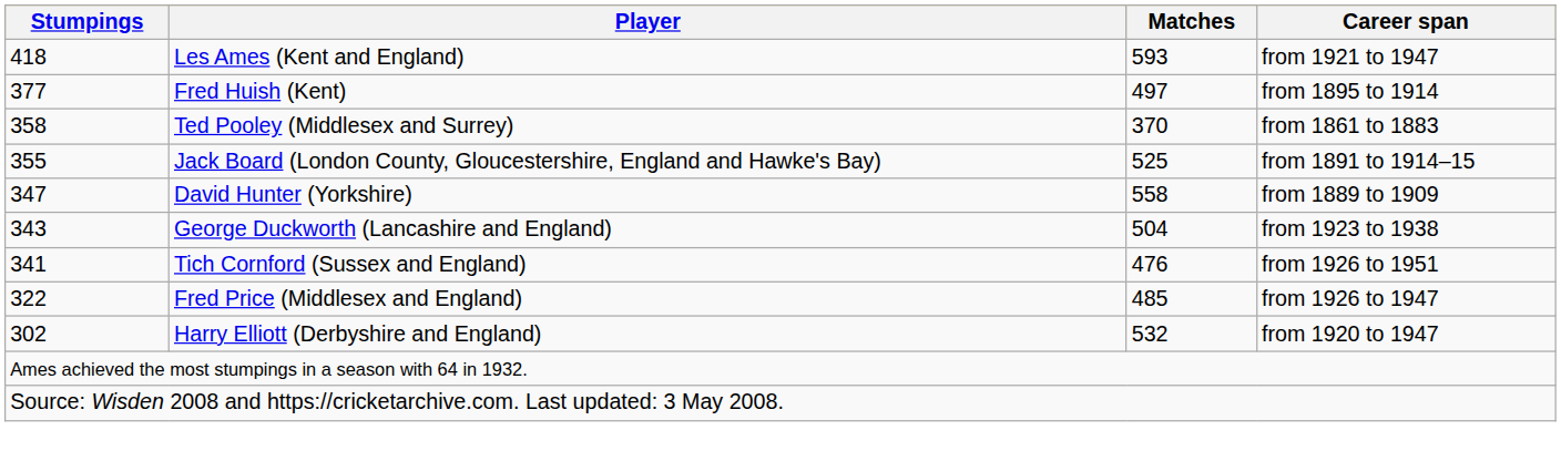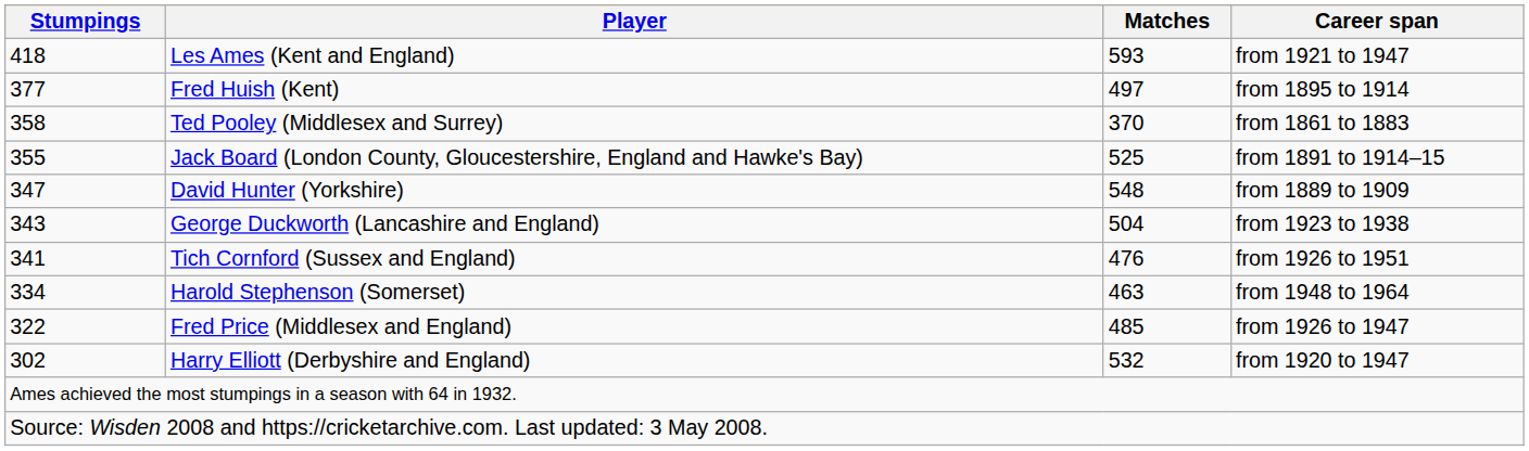 <table class="wikitable" style="width:90%;">
 <tr style="background:#fc6;">
 <th><a href='#'>Stumpings</a></th>
 <th><a href='#'>Player</a></th>
 <th>Matches</th>
 <th>Career span</th>
 </tr>
 <tr>
 <td>418</td>
 <td><a href='#'>Les Ames</a> (Kent and England)</td>
 <td>593</td>
 <td>from 1921 to 1947</td>
 </tr>
 <tr>
 <td>377</td>
 <td><a href='#'>Fred Huish</a> (Kent)</td>
 <td>497</td>
 <td>from 1895 to 1914</td>
 </tr>
 <tr>
 <td>358</td>
 <td><a href='#'>Ted Pooley</a> (Middlesex and Surrey)</td>
 <td>370</td>
 <td>from 1861 to 1883</td>
 </tr>
 <tr>
 <td>355</td>
 <td><a href='#'>Jack Board</a> (London County, Gloucestershire, England and Hawke's Bay)</td>
 <td>525</td>
 <td>from 1891 to 1914–15</td>
 </tr>
 <tr>
 <td>347</td>
 <td><a href='#'>David Hunter</a> (Yorkshire)</td>
-<td>558</td>
+<td>548</td>
 <td>from 1889 to 1909</td>
 </tr>
 <tr>
 <td>343</td>
 <td><a href='#'>George Duckworth</a> (Lancashire and England)</td>
 <td>504</td>
 <td>from 1923 to 1938</td>
 </tr>
 <tr>
 <td>341</td>
 <td><a href='#'>Tich Cornford</a> (Sussex and England)</td>
 <td>476</td>
 <td>from 1926 to 1951</td>
+</tr>
+<tr>
+<td>334</td>
+<td><a href='#'>Harold Stephenson</a> (Somerset)</td>
+<td>463</td>
+<td>from 1948 to 1964</td>
 </tr>
 <tr>
 <td>322</td>
 <td><a href='#'>Fred Price</a> (Middlesex and England)</td>
 <td>485</td>
 <td>from 1926 to 1947</td>
 </tr>
 <tr>
 <td>302</td>
 <td><a href='#'>Harry Elliott</a> (Derbyshire and England)</td>
 <td>532</td>
 <td>from 1920 to 1947</td>
 </tr>
 <tr>
 <td colspan=4><small>Ames achieved the most stumpings in a season with 64 in 1932.</small></td>
 </tr>
 <tr>
 <td colspan=4>Source: <em>Wisden</em> 2008 and https://cricketarchive.com. Last updated: 3 May 2008.</td>
 </tr>
 </table>
